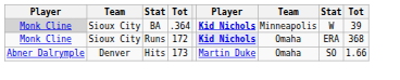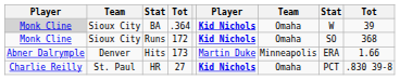 <table class="wikitable" style="text-align:center">
 <tr>
 <th>Player</th>
 <th>Team</th>
 <th>Stat</th>
 <th>Tot</th>
 <th></th>
 <th>Player</th>
 <th>Team</th>
 <th>Stat</th>
 <th>Tot</th>
 </tr>
 <tr>
 <td style="background: lightgrey;"><a href='#'>Monk Cline</a></td>
 <td>Sioux City</td>
 <td>BA</td>
 <td>.364</td>
 <td></td>
 <td><strong><a href='#'>Kid Nichols</a></strong></td>
-<td>Minneapolis</td>
+<td>Omaha</td>
 <td>W</td>
 <td>39</td>
 </tr>
 <tr>
 <td><a href='#'>Monk Cline</a></td>
 <td>Sioux City</td>
 <td>Runs</td>
 <td>172</td>
 <td></td>
-<td style="background: lavender;"><strong><a href='#'>Kid Nichols</a></strong></td>
+<td><strong><a href='#'>Kid Nichols</a></strong></td>
 <td>Omaha</td>
-<td>ERA</td>
+<td>SO</td>
 <td>368</td>
 </tr>
 <tr>
 <td><a href='#'>Abner Dalrymple</a></td>
 <td>Denver</td>
 <td>Hits</td>
 <td>173</td>
 <td></td>
 <td><a href='#'>Martin Duke</a></td>
-<td>Omaha</td>
-<td>SO</td>
+<td>Minneapolis</td>
+<td>ERA</td>
 <td>1.66</td>
 </tr>
+<tr>
+<td><a href='#'>Charlie Reilly</a></td>
+<td>St. Paul</td>
+<td>HR</td>
+<td>27</td>
+<td></td>
+<td><strong><a href='#'>Kid Nichols</a></strong></td>
+<td>Omaha</td>
+<td>PCT</td>
+<td>.830 39-8</td>
+</tr>
 </table>
